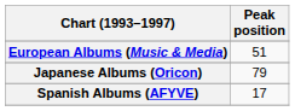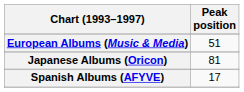 <table class="wikitable sortable plainrowheaders" style="text-align:center">
 <tr>
 <th scope="col">Chart (1993–1997)</th>
 <th scope="col">Peak<br>position</th>
 </tr>
 <tr>
 </tr>
 <tr>
 </tr>
 <tr>
 </tr>
 <tr>
 <th scope="row"><a href='#'>European Albums</a> (<em><a href='#'>Music & Media</a></em>)</th>
 <td>51</td>
 </tr>
 <tr>
 </tr>
 <tr>
 </tr>
 <tr>
 <th scope="row">Japanese Albums (<a href='#'>Oricon</a>)</th>
-<td>79</td>
+<td>81</td>
 </tr>
 <tr>
 </tr>
 <tr>
 </tr>
 <tr>
 </tr>
 <tr>
 <th scope="row">Spanish Albums (<a href='#'>AFYVE</a>)</th>
 <td>17</td>
 </tr>
 <tr>
 </tr>
 <tr>
 </tr>
 <tr>
 </tr>
 <tr>
 </tr>
 <tr>
 </tr>
 </table>
